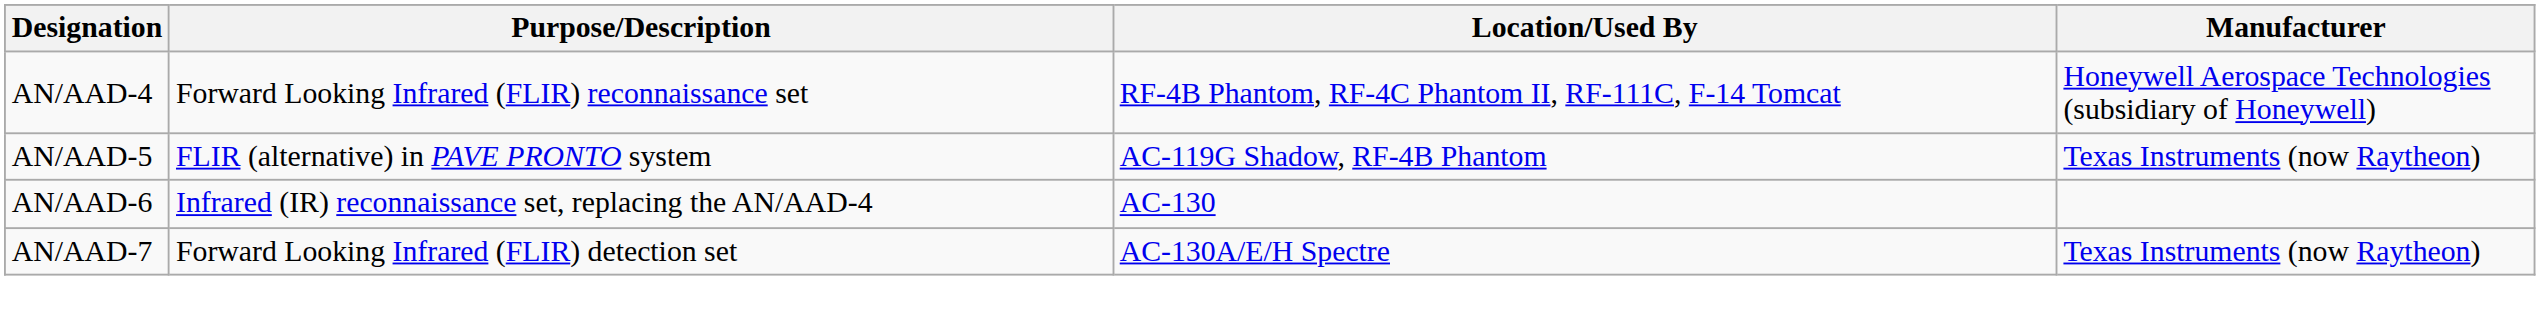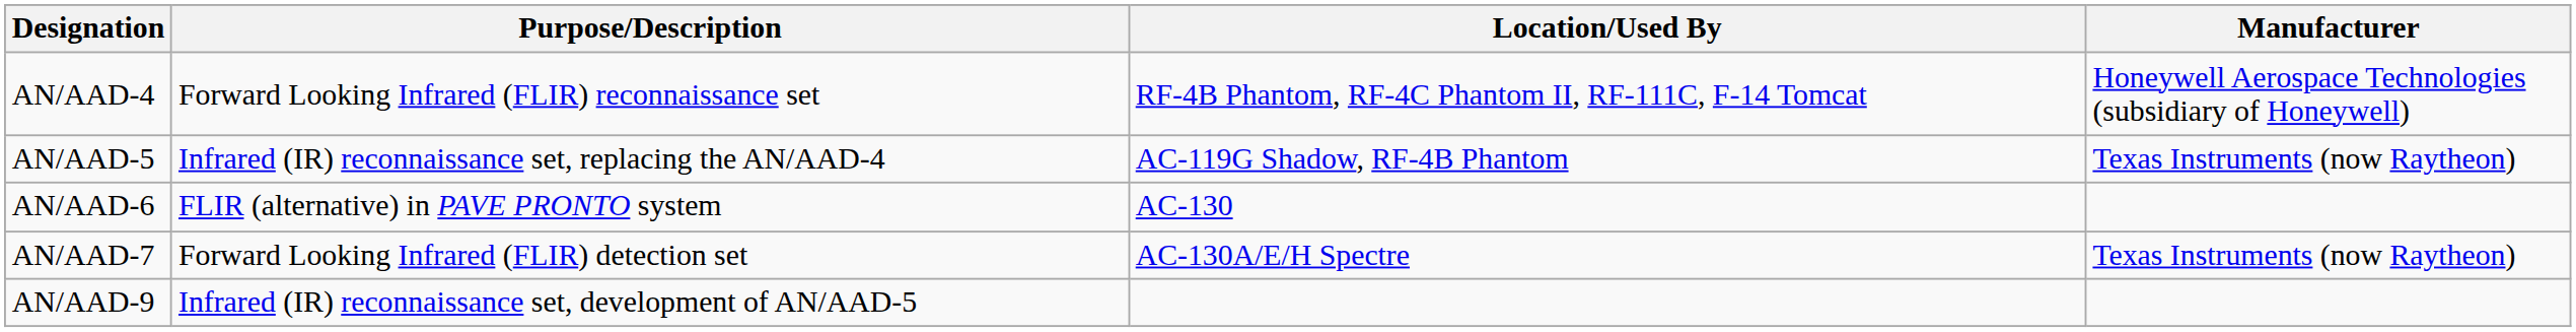 <table class="wikitable sortable">
 <tr>
 <th scope="col">Designation</th>
 <th scope="col" style="width: 500px;">Purpose/Description</th>
 <th scope="col" style="width: 500px;">Location/Used By</th>
 <th scope="col" style="width: 250px;">Manufacturer</th>
 </tr>
 <tr>
 <td>AN/AAD-4</td>
 <td>Forward Looking <a href='#'>Infrared</a> (<a href='#'>FLIR</a>) <a href='#'>reconnaissance</a> set</td>
 <td><a href='#'>RF-4B Phantom</a>, <a href='#'>RF-4C Phantom II</a>, <a href='#'>RF-111C</a>, <a href='#'>F-14 Tomcat</a></td>
 <td><a href='#'>Honeywell Aerospace Technologies</a> (subsidiary of <a href='#'>Honeywell</a>)</td>
 </tr>
 <tr>
 <td>AN/AAD-5</td>
-<td><a href='#'>FLIR</a> (alternative) in <em><a href='#'>PAVE PRONTO</a></em> system</td>
+<td><a href='#'>Infrared</a> (IR) <a href='#'>reconnaissance</a> set, replacing the AN/AAD-4</td>
 <td><a href='#'>AC-119G Shadow</a>, <a href='#'>RF-4B Phantom</a></td>
 <td><a href='#'>Texas Instruments</a> (now <a href='#'>Raytheon</a>)</td>
 </tr>
 <tr>
 <td>AN/AAD-6</td>
-<td><a href='#'>Infrared</a> (IR) <a href='#'>reconnaissance</a> set, replacing the AN/AAD-4</td>
+<td><a href='#'>FLIR</a> (alternative) in <em><a href='#'>PAVE PRONTO</a></em> system</td>
 <td><a href='#'>AC-130</a></td>
 <td></td>
 </tr>
 <tr>
 <td>AN/AAD-7</td>
 <td>Forward Looking <a href='#'>Infrared</a> (<a href='#'>FLIR</a>) detection set</td>
 <td><a href='#'>AC-130A/E/H Spectre</a></td>
 <td><a href='#'>Texas Instruments</a> (now <a href='#'>Raytheon</a>)</td>
 </tr>
+<tr>
+<td>AN/AAD-9</td>
+<td><a href='#'>Infrared</a> (IR) <a href='#'>reconnaissance</a> set, development of AN/AAD-5</td>
+<td></td>
+<td></td>
+</tr>
 </table>
